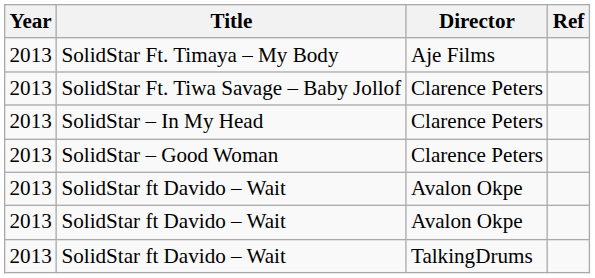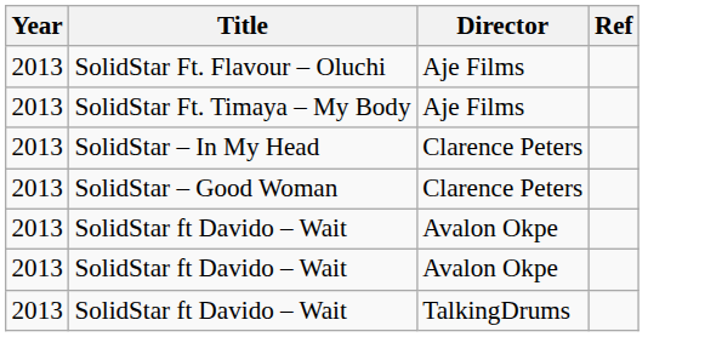 <table class="wikitable">
 <tr>
 <th>Year</th>
 <th>Title</th>
 <th>Director</th>
 <th>Ref</th>
 </tr>
 <tr>
 <td>2013</td>
-<td>SolidStar Ft. Timaya – My Body</td>
+<td>SolidStar Ft. Flavour – Oluchi</td>
 <td>Aje Films</td>
 <td></td>
 </tr>
 <tr>
 <td>2013</td>
-<td>SolidStar Ft. Tiwa Savage – Baby Jollof</td>
-<td>Clarence Peters</td>
+<td>SolidStar Ft. Timaya – My Body</td>
+<td>Aje Films</td>
 <td></td>
 </tr>
 <tr>
 <td>2013</td>
 <td>SolidStar – In My Head</td>
 <td>Clarence Peters</td>
 <td></td>
 </tr>
 <tr>
 <td>2013</td>
 <td>SolidStar – Good Woman</td>
 <td>Clarence Peters</td>
 <td></td>
 </tr>
 <tr>
 <td>2013</td>
 <td>SolidStar ft Davido – Wait</td>
 <td>Avalon Okpe</td>
 <td></td>
 </tr>
 <tr>
 <td>2013</td>
 <td>SolidStar ft Davido – Wait</td>
 <td>Avalon Okpe</td>
 <td></td>
 </tr>
 <tr>
 <td>2013</td>
 <td>SolidStar ft Davido – Wait</td>
 <td>TalkingDrums</td>
 <td></td>
 </tr>
 </table>
